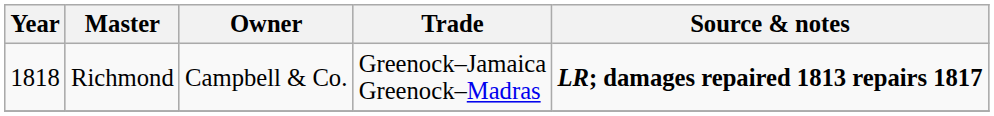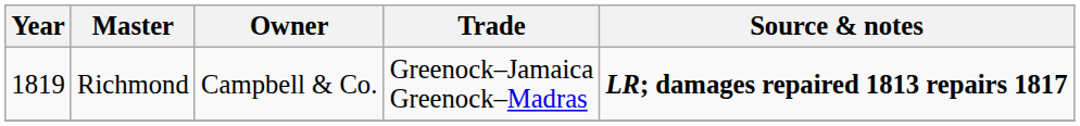 <table class=" wikitable">
 <tr>
 <th>Year</th>
 <th>Master</th>
 <th>Owner</th>
 <th>Trade</th>
 <th>Source & notes</th>
 </tr>
 <tr>
-<td>1818</td>
+<td>1819</td>
 <td>Richmond</td>
 <td>Campbell & Co.</td>
 <td>Greenock–Jamaica<br>Greenock–<a href='#'>Madras</a></td>
 <td><strong><em>LR</em>; damages repaired 1813 repairs 1817</strong></td>
 </tr>
 <tr>
 </tr>
 </table>
